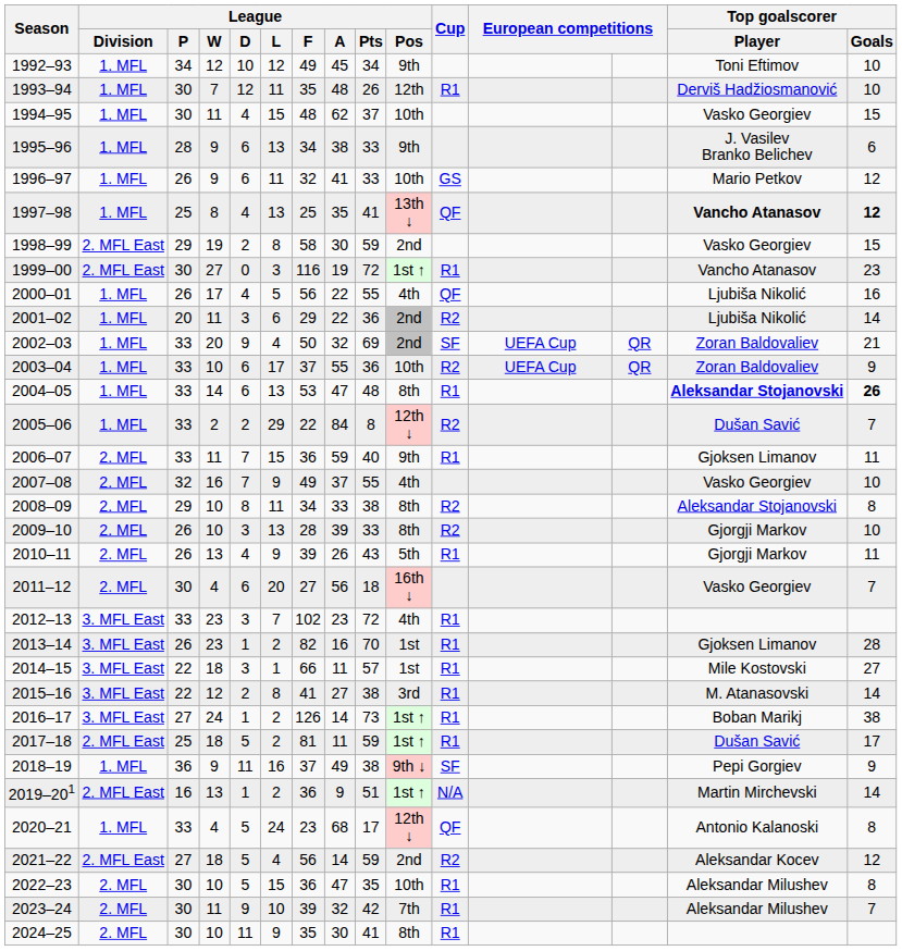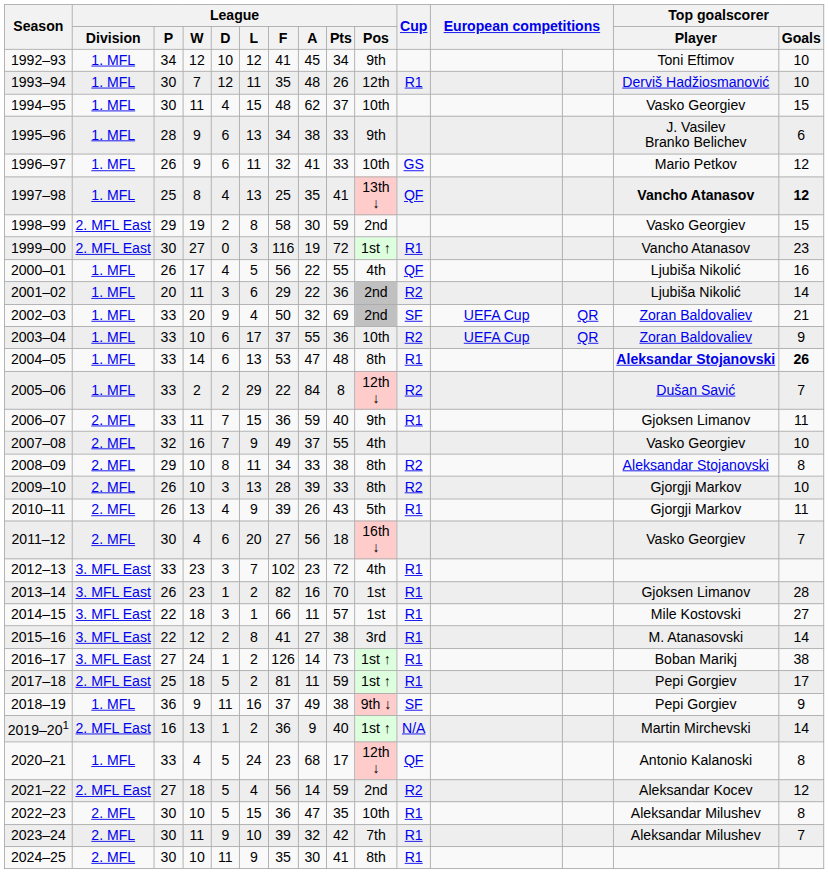 <table class="wikitable" style="text-align:center; font-size:100%">
 <tr>
 <th rowspan=2>Season</th>
 <th colspan=9>League</th>
 <th rowspan=2 width="30"><a href='#'>Cup</a></th>
 <th rowspan=2 colspan=2 width="200"><a href='#'>European competitions</a></th>
 <th colspan=2 width="220">Top goalscorer</th>
 </tr>
 <tr>
 <th>Division</th>
 <th width="25">P</th>
 <th width="25">W</th>
 <th width="25">D</th>
 <th width="25">L</th>
 <th width="25">F</th>
 <th width="25">A</th>
 <th width="25">Pts</th>
 <th width="40">Pos</th>
 <th>Player</th>
 <th>Goals</th>
 </tr>
 <tr>
 <td>1992–93</td>
 <td><a href='#'>1. MFL</a></td>
 <td>34</td>
 <td>12</td>
 <td>10</td>
 <td>12</td>
-<td>49</td>
+<td>41</td>
 <td>45</td>
 <td>34</td>
 <td>9th</td>
 <td></td>
 <td></td>
 <td></td>
 <td>Toni Eftimov</td>
 <td>10</td>
 </tr>
 <tr bgcolor=#EEEEEE>
 <td>1993–94</td>
 <td><a href='#'>1. MFL</a></td>
 <td>30</td>
 <td>7</td>
 <td>12</td>
 <td>11</td>
 <td>35</td>
 <td>48</td>
 <td>26</td>
 <td>12th</td>
 <td><a href='#'>R1</a></td>
 <td></td>
 <td></td>
 <td><a href='#'>Derviš Hadžiosmanović</a></td>
 <td>10</td>
 </tr>
 <tr>
 <td>1994–95</td>
 <td><a href='#'>1. MFL</a></td>
 <td>30</td>
 <td>11</td>
 <td>4</td>
 <td>15</td>
 <td>48</td>
 <td>62</td>
 <td>37</td>
 <td>10th</td>
 <td></td>
 <td></td>
 <td></td>
 <td>Vasko Georgiev</td>
 <td>15</td>
 </tr>
 <tr bgcolor=#EEEEEE>
 <td>1995–96</td>
 <td><a href='#'>1. MFL</a></td>
 <td>28</td>
 <td>9</td>
 <td>6</td>
 <td>13</td>
 <td>34</td>
 <td>38</td>
 <td>33</td>
 <td>9th</td>
 <td></td>
 <td></td>
 <td></td>
 <td>J. Vasilev<br>Branko Belichev</td>
 <td>6</td>
 </tr>
 <tr>
 <td>1996–97</td>
 <td><a href='#'>1. MFL</a></td>
 <td>26</td>
 <td>9</td>
 <td>6</td>
 <td>11</td>
 <td>32</td>
 <td>41</td>
 <td>33</td>
 <td>10th</td>
 <td><a href='#'>GS</a></td>
 <td></td>
 <td></td>
 <td>Mario Petkov</td>
 <td>12</td>
 </tr>
 <tr bgcolor=#EEEEEE>
 <td>1997–98</td>
 <td><a href='#'>1. MFL</a></td>
 <td>25</td>
 <td>8</td>
 <td>4</td>
 <td>13</td>
 <td>25</td>
 <td>35</td>
 <td>41</td>
 <td bgcolor="#FFCCCC">13th ↓</td>
 <td><a href='#'>QF</a></td>
 <td></td>
 <td></td>
 <td><strong>Vancho Atanasov</strong></td>
 <td><strong>12</strong></td>
 </tr>
 <tr>
 <td>1998–99</td>
 <td><a href='#'>2. MFL East</a></td>
 <td>29</td>
 <td>19</td>
 <td>2</td>
 <td>8</td>
 <td>58</td>
 <td>30</td>
 <td>59</td>
 <td>2nd</td>
 <td></td>
 <td></td>
 <td></td>
 <td>Vasko Georgiev</td>
 <td>15</td>
 </tr>
 <tr bgcolor=#EEEEEE>
 <td>1999–00</td>
 <td><a href='#'>2. MFL East</a></td>
 <td>30</td>
 <td>27</td>
 <td>0</td>
 <td>3</td>
 <td>116</td>
 <td>19</td>
 <td>72</td>
 <td bgcolor="#DDFFDD">1st ↑</td>
 <td><a href='#'>R1</a></td>
 <td></td>
 <td></td>
 <td>Vancho Atanasov</td>
 <td>23</td>
 </tr>
 <tr>
 <td>2000–01</td>
 <td><a href='#'>1. MFL</a></td>
 <td>26</td>
 <td>17</td>
 <td>4</td>
 <td>5</td>
 <td>56</td>
 <td>22</td>
 <td>55</td>
 <td>4th</td>
 <td><a href='#'>QF</a></td>
 <td></td>
 <td></td>
 <td>Ljubiša Nikolić</td>
 <td>16</td>
 </tr>
 <tr bgcolor=#EEEEEE>
 <td>2001–02</td>
 <td><a href='#'>1. MFL</a></td>
 <td>20</td>
 <td>11</td>
 <td>3</td>
 <td>6</td>
 <td>29</td>
 <td>22</td>
 <td>36</td>
 <td bgcolor="silver">2nd</td>
 <td><a href='#'>R2</a></td>
 <td></td>
 <td></td>
 <td>Ljubiša Nikolić</td>
 <td>14</td>
 </tr>
 <tr>
 <td>2002–03</td>
 <td><a href='#'>1. MFL</a></td>
 <td>33</td>
 <td>20</td>
 <td>9</td>
 <td>4</td>
 <td>50</td>
 <td>32</td>
 <td>69</td>
 <td bgcolor="silver">2nd</td>
 <td><a href='#'>SF</a></td>
 <td><a href='#'>UEFA Cup</a></td>
 <td><a href='#'>QR</a></td>
 <td><a href='#'>Zoran Baldovaliev</a></td>
 <td>21</td>
 </tr>
 <tr bgcolor=#EEEEEE>
 <td>2003–04</td>
 <td><a href='#'>1. MFL</a></td>
 <td>33</td>
 <td>10</td>
 <td>6</td>
 <td>17</td>
 <td>37</td>
 <td>55</td>
 <td>36</td>
 <td>10th</td>
 <td><a href='#'>R2</a></td>
 <td><a href='#'>UEFA Cup</a></td>
 <td><a href='#'>QR</a></td>
 <td><a href='#'>Zoran Baldovaliev</a></td>
 <td>9</td>
 </tr>
 <tr>
 <td>2004–05</td>
 <td><a href='#'>1. MFL</a></td>
 <td>33</td>
 <td>14</td>
 <td>6</td>
 <td>13</td>
 <td>53</td>
 <td>47</td>
 <td>48</td>
 <td>8th</td>
 <td><a href='#'>R1</a></td>
 <td></td>
 <td></td>
 <td><strong><a href='#'>Aleksandar Stojanovski</a></strong></td>
 <td><strong>26</strong></td>
 </tr>
 <tr bgcolor=#EEEEEE>
 <td>2005–06</td>
 <td><a href='#'>1. MFL</a></td>
 <td>33</td>
 <td>2</td>
 <td>2</td>
 <td>29</td>
 <td>22</td>
 <td>84</td>
 <td>8</td>
 <td bgcolor="#FFCCCC">12th ↓</td>
 <td><a href='#'>R2</a></td>
 <td></td>
 <td></td>
 <td><a href='#'>Dušan Savić</a></td>
 <td>7</td>
 </tr>
 <tr>
 <td>2006–07</td>
 <td><a href='#'>2. MFL</a></td>
 <td>33</td>
 <td>11</td>
 <td>7</td>
 <td>15</td>
 <td>36</td>
 <td>59</td>
 <td>40</td>
 <td>9th</td>
 <td><a href='#'>R1</a></td>
 <td></td>
 <td></td>
 <td>Gjoksen Limanov</td>
 <td>11</td>
 </tr>
 <tr bgcolor=#EEEEEE>
 <td>2007–08</td>
 <td><a href='#'>2. MFL</a></td>
 <td>32</td>
 <td>16</td>
 <td>7</td>
 <td>9</td>
 <td>49</td>
 <td>37</td>
 <td>55</td>
 <td>4th</td>
 <td></td>
 <td></td>
 <td></td>
 <td>Vasko Georgiev</td>
 <td>10</td>
 </tr>
 <tr>
 <td>2008–09</td>
 <td><a href='#'>2. MFL</a></td>
 <td>29</td>
 <td>10</td>
 <td>8</td>
 <td>11</td>
 <td>34</td>
 <td>33</td>
 <td>38</td>
 <td>8th</td>
 <td><a href='#'>R2</a></td>
 <td></td>
 <td></td>
 <td><a href='#'>Aleksandar Stojanovski</a></td>
 <td>8</td>
 </tr>
 <tr bgcolor=#EEEEEE>
 <td>2009–10</td>
 <td><a href='#'>2. MFL</a></td>
 <td>26</td>
 <td>10</td>
 <td>3</td>
 <td>13</td>
 <td>28</td>
 <td>39</td>
 <td>33</td>
 <td>8th</td>
 <td><a href='#'>R2</a></td>
 <td></td>
 <td></td>
 <td>Gjorgji Markov</td>
 <td>10</td>
 </tr>
 <tr>
 <td>2010–11</td>
 <td><a href='#'>2. MFL</a></td>
 <td>26</td>
 <td>13</td>
 <td>4</td>
 <td>9</td>
 <td>39</td>
 <td>26</td>
 <td>43</td>
 <td>5th</td>
 <td><a href='#'>R1</a></td>
 <td></td>
 <td></td>
 <td>Gjorgji Markov</td>
 <td>11</td>
 </tr>
 <tr bgcolor=#EEEEEE>
 <td>2011–12</td>
 <td><a href='#'>2. MFL</a></td>
 <td>30</td>
 <td>4</td>
 <td>6</td>
 <td>20</td>
 <td>27</td>
 <td>56</td>
 <td>18</td>
 <td bgcolor="#FFCCCC">16th ↓</td>
 <td></td>
 <td></td>
 <td></td>
 <td>Vasko Georgiev</td>
 <td>7</td>
 </tr>
 <tr>
 <td>2012–13</td>
 <td><a href='#'>3. MFL East</a></td>
 <td>33</td>
 <td>23</td>
 <td>3</td>
 <td>7</td>
 <td>102</td>
 <td>23</td>
 <td>72</td>
 <td>4th</td>
 <td><a href='#'>R1</a></td>
 <td></td>
 <td></td>
 <td></td>
 <td></td>
 </tr>
 <tr bgcolor=#EEEEEE>
 <td>2013–14</td>
 <td><a href='#'>3. MFL East</a></td>
 <td>26</td>
 <td>23</td>
 <td>1</td>
 <td>2</td>
 <td>82</td>
 <td>16</td>
 <td>70</td>
 <td>1st</td>
 <td><a href='#'>R1</a></td>
 <td></td>
 <td></td>
 <td>Gjoksen Limanov</td>
 <td>28</td>
 </tr>
 <tr>
 <td>2014–15</td>
 <td><a href='#'>3. MFL East</a></td>
 <td>22</td>
 <td>18</td>
 <td>3</td>
 <td>1</td>
 <td>66</td>
 <td>11</td>
 <td>57</td>
 <td>1st</td>
 <td><a href='#'>R1</a></td>
 <td></td>
 <td></td>
 <td>Mile Kostovski</td>
 <td>27</td>
 </tr>
 <tr bgcolor=#EEEEEE>
 <td>2015–16</td>
 <td><a href='#'>3. MFL East</a></td>
 <td>22</td>
 <td>12</td>
 <td>2</td>
 <td>8</td>
 <td>41</td>
 <td>27</td>
 <td>38</td>
 <td>3rd</td>
 <td><a href='#'>R1</a></td>
 <td></td>
 <td></td>
 <td>M. Atanasovski</td>
 <td>14</td>
 </tr>
 <tr>
 <td>2016–17</td>
 <td><a href='#'>3. MFL East</a></td>
 <td>27</td>
 <td>24</td>
 <td>1</td>
 <td>2</td>
 <td>126</td>
 <td>14</td>
 <td>73</td>
 <td bgcolor="#DDFFDD">1st ↑</td>
 <td><a href='#'>R1</a></td>
 <td></td>
 <td></td>
 <td>Boban Marikj</td>
 <td>38</td>
 </tr>
 <tr bgcolor=#EEEEEE>
 <td>2017–18</td>
 <td><a href='#'>2. MFL East</a></td>
 <td>25</td>
 <td>18</td>
 <td>5</td>
 <td>2</td>
 <td>81</td>
 <td>11</td>
 <td>59</td>
 <td bgcolor="#DDFFDD">1st ↑</td>
 <td><a href='#'>R1</a></td>
 <td></td>
 <td></td>
-<td><a href='#'>Dušan Savić</a></td>
+<td>Pepi Gorgiev</td>
 <td>17</td>
 </tr>
 <tr>
 <td>2018–19</td>
 <td><a href='#'>1. MFL</a></td>
 <td>36</td>
 <td>9</td>
 <td>11</td>
 <td>16</td>
 <td>37</td>
 <td>49</td>
 <td>38</td>
 <td bgcolor="#FFCCCC">9th ↓</td>
 <td><a href='#'>SF</a></td>
 <td></td>
 <td></td>
 <td>Pepi Gorgiev</td>
 <td>9</td>
 </tr>
 <tr bgcolor=#EEEEEE>
 <td>2019–20<sup>1</sup></td>
 <td><a href='#'>2. MFL East</a></td>
 <td>16</td>
 <td>13</td>
 <td>1</td>
 <td>2</td>
 <td>36</td>
 <td>9</td>
-<td>51</td>
+<td>40</td>
 <td bgcolor="#DDFFDD">1st ↑</td>
 <td><a href='#'>N/A</a></td>
 <td></td>
 <td></td>
 <td>Martin Mirchevski</td>
 <td>14</td>
 </tr>
 <tr>
 <td>2020–21</td>
 <td><a href='#'>1. MFL</a></td>
 <td>33</td>
 <td>4</td>
 <td>5</td>
 <td>24</td>
 <td>23</td>
 <td>68</td>
 <td>17</td>
 <td bgcolor="#FFCCCC">12th ↓</td>
 <td><a href='#'>QF</a></td>
 <td></td>
 <td></td>
 <td>Antonio Kalanoski</td>
 <td>8</td>
 </tr>
 <tr bgcolor=#EEEEEE>
 <td>2021–22</td>
 <td><a href='#'>2. MFL East</a></td>
 <td>27</td>
 <td>18</td>
 <td>5</td>
 <td>4</td>
 <td>56</td>
 <td>14</td>
 <td>59</td>
 <td>2nd</td>
 <td><a href='#'>R2</a></td>
 <td></td>
 <td></td>
 <td>Aleksandar Kocev</td>
 <td>12</td>
 </tr>
 <tr>
 <td>2022–23</td>
 <td><a href='#'>2. MFL</a></td>
 <td>30</td>
 <td>10</td>
 <td>5</td>
 <td>15</td>
 <td>36</td>
 <td>47</td>
 <td>35</td>
 <td>10th</td>
 <td><a href='#'>R1</a></td>
 <td></td>
 <td></td>
 <td>Aleksandar Milushev</td>
 <td>8</td>
 </tr>
 <tr bgcolor=#EEEEEE>
 <td>2023–24</td>
 <td><a href='#'>2. MFL</a></td>
 <td>30</td>
 <td>11</td>
 <td>9</td>
 <td>10</td>
 <td>39</td>
 <td>32</td>
 <td>42</td>
 <td>7th</td>
 <td><a href='#'>R1</a></td>
 <td></td>
 <td></td>
 <td>Aleksandar Milushev</td>
 <td>7</td>
 </tr>
 <tr>
 <td>2024–25</td>
 <td><a href='#'>2. MFL</a></td>
 <td>30</td>
 <td>10</td>
 <td>11</td>
 <td>9</td>
 <td>35</td>
 <td>30</td>
 <td>41</td>
 <td>8th</td>
 <td><a href='#'>R1</a></td>
 <td></td>
 <td></td>
 <td></td>
 <td></td>
 </tr>
 </table>
